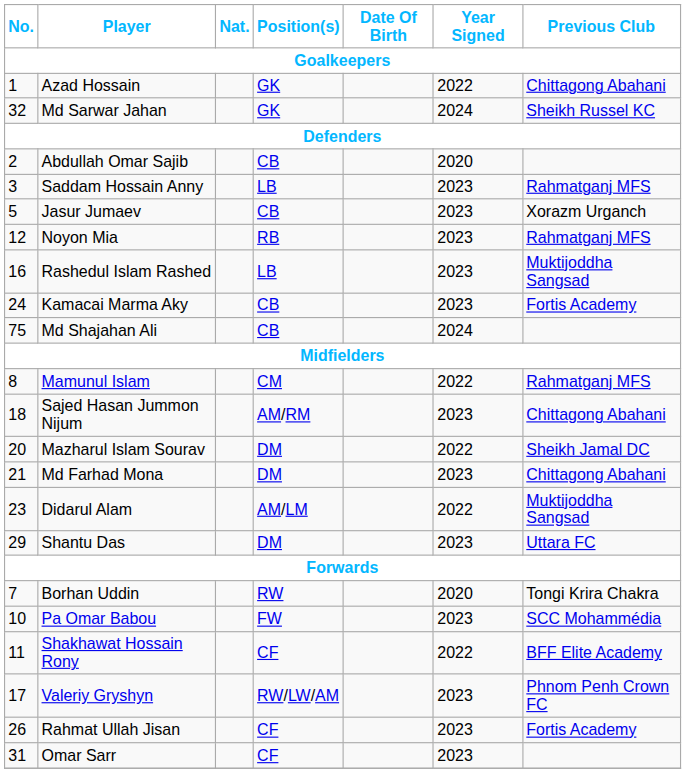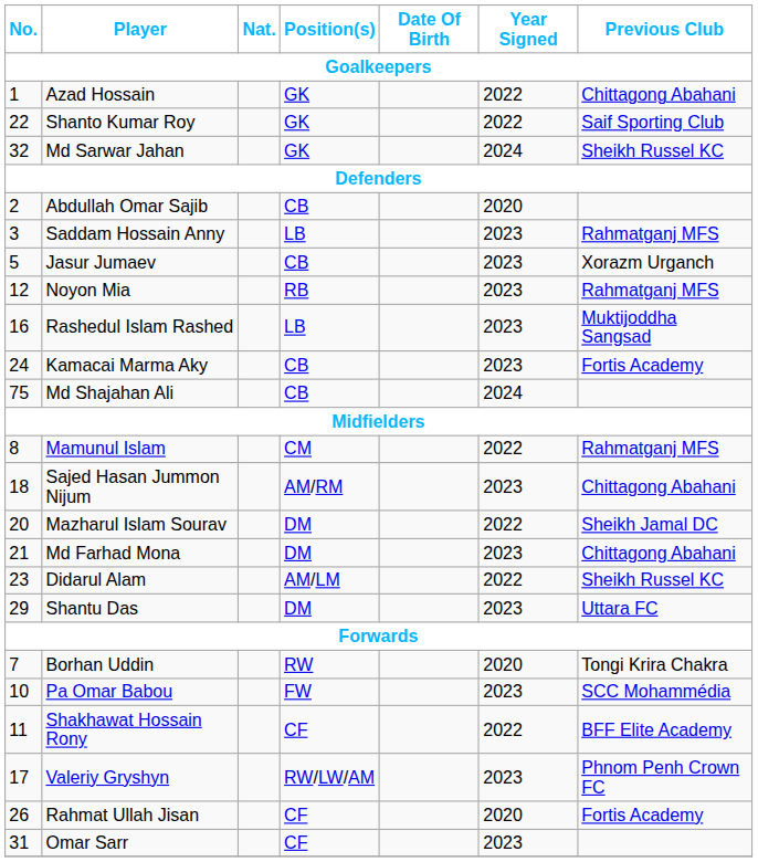 <table class="wikitable" style="text-align:left; font-size:90%;">
 <tr>
 <th style="background:#FFFFFF; color:#03b7ff; text-align:center;">No.</th>
 <th style="background:#FFFFFF; color:#03b7ff; text-align:center;">Player</th>
 <th style="background:#FFFFFF; color:#03b7ff; text-align:center;">Nat.</th>
 <th style="background:#FFFFFF; color:#03b7ff; text-align:center;">Position(s)</th>
 <th style="background:#FFFFFF; color:#03b7ff; text-align:center;">Date Of Birth</th>
 <th style="background:#FFFFFF; color:#03b7ff; text-align:center;">Year Signed</th>
 <th style="background:#FFFFFF; color:#03b7ff; text-align:center;">Previous Club</th>
 </tr>
 <tr>
 <th colspan="7" style="background:#FFFFFF; color:#03b7ff; text-align:center"><strong>Goalkeepers</strong></th>
 </tr>
 <tr>
 <td>1</td>
 <td>Azad Hossain</td>
 <td></td>
 <td><a href='#'>GK</a></td>
 <td></td>
 <td>2022</td>
 <td><a href='#'>Chittagong Abahani</a></td>
+</tr>
+<tr>
+<td>22</td>
+<td>Shanto Kumar Roy</td>
+<td></td>
+<td><a href='#'>GK</a></td>
+<td></td>
+<td>2022</td>
+<td><a href='#'>Saif Sporting Club</a></td>
 </tr>
 <tr>
 <td>32</td>
 <td>Md Sarwar Jahan</td>
 <td></td>
 <td><a href='#'>GK</a></td>
 <td></td>
 <td>2024</td>
 <td><a href='#'>Sheikh Russel KC</a></td>
 </tr>
 <tr>
 <th colspan="7" style="background:#FFFFFF; color:#03b7ff; text-align:center"><strong>Defenders</strong></th>
 </tr>
 <tr>
 <td>2</td>
 <td>Abdullah Omar Sajib</td>
 <td></td>
 <td><a href='#'>CB</a></td>
 <td></td>
 <td>2020</td>
 <td></td>
 </tr>
 <tr>
 <td>3</td>
 <td>Saddam Hossain Anny</td>
 <td></td>
 <td><a href='#'>LB</a></td>
 <td></td>
 <td>2023</td>
 <td><a href='#'>Rahmatganj MFS</a></td>
 </tr>
 <tr>
 <td>5</td>
 <td>Jasur Jumaev</td>
 <td></td>
 <td><a href='#'>CB</a></td>
 <td></td>
 <td>2023</td>
 <td> Xorazm Urganch</td>
 </tr>
 <tr>
 <td>12</td>
 <td>Noyon Mia</td>
 <td></td>
 <td><a href='#'>RB</a></td>
 <td></td>
 <td>2023</td>
 <td><a href='#'>Rahmatganj MFS</a></td>
 </tr>
 <tr>
 <td>16</td>
 <td>Rashedul Islam Rashed</td>
 <td></td>
 <td><a href='#'>LB</a></td>
 <td></td>
 <td>2023</td>
 <td><a href='#'>Muktijoddha Sangsad</a></td>
 </tr>
 <tr>
 <td>24</td>
 <td>Kamacai Marma Aky</td>
 <td></td>
 <td><a href='#'>CB</a></td>
 <td></td>
 <td>2023</td>
 <td><a href='#'>Fortis Academy</a></td>
 </tr>
 <tr>
 <td>75</td>
 <td>Md Shajahan Ali</td>
 <td></td>
 <td><a href='#'>CB</a></td>
 <td></td>
 <td>2024</td>
 <td></td>
 </tr>
 <tr>
 <th colspan="7" style="background:#FFFFFF; color:#03b7ff; text-align:center"><strong>Midfielders</strong></th>
 </tr>
 <tr>
 <td>8</td>
 <td><a href='#'>Mamunul Islam</a></td>
 <td></td>
 <td><a href='#'>CM</a></td>
 <td></td>
 <td>2022</td>
 <td><a href='#'>Rahmatganj MFS</a></td>
 </tr>
 <tr>
 <td>18</td>
 <td>Sajed Hasan Jummon Nijum</td>
 <td></td>
 <td><a href='#'>AM</a>/<a href='#'>RM</a></td>
 <td></td>
 <td>2023</td>
 <td><a href='#'>Chittagong Abahani</a></td>
 </tr>
 <tr>
 <td>20</td>
 <td>Mazharul Islam Sourav</td>
 <td></td>
 <td><a href='#'>DM</a></td>
 <td></td>
 <td>2022</td>
 <td><a href='#'>Sheikh Jamal DC</a></td>
 </tr>
 <tr>
 <td>21</td>
 <td>Md Farhad Mona</td>
 <td></td>
 <td><a href='#'>DM</a></td>
 <td></td>
 <td>2023</td>
 <td><a href='#'>Chittagong Abahani</a></td>
 </tr>
 <tr>
 <td>23</td>
 <td>Didarul Alam</td>
 <td></td>
 <td><a href='#'>AM</a>/<a href='#'>LM</a></td>
 <td></td>
 <td>2022</td>
-<td><a href='#'>Muktijoddha Sangsad</a></td>
+<td><a href='#'>Sheikh Russel KC</a></td>
 </tr>
 <tr>
 <td>29</td>
 <td>Shantu Das</td>
 <td></td>
 <td><a href='#'>DM</a></td>
 <td></td>
 <td>2023</td>
 <td><a href='#'>Uttara FC</a></td>
 </tr>
 <tr>
 <th colspan="7" style="background:#FFFFFF; color:#03b7ff; text-align:center"><strong>Forwards</strong></th>
 </tr>
 <tr>
 <td>7</td>
 <td>Borhan Uddin</td>
 <td></td>
 <td><a href='#'>RW</a></td>
 <td></td>
 <td>2020</td>
 <td>Tongi Krira Chakra</td>
 </tr>
 <tr>
 <td>10</td>
 <td><a href='#'>Pa Omar Babou</a></td>
 <td></td>
 <td><a href='#'>FW</a></td>
 <td></td>
 <td>2023</td>
 <td> <a href='#'>SCC Mohammédia</a></td>
 </tr>
 <tr>
 <td>11</td>
 <td><a href='#'>Shakhawat Hossain Rony</a></td>
 <td></td>
 <td><a href='#'>CF</a></td>
 <td></td>
 <td>2022</td>
 <td><a href='#'>BFF Elite Academy</a></td>
 </tr>
 <tr>
 <td>17</td>
 <td><a href='#'>Valeriy Gryshyn</a></td>
 <td></td>
 <td><a href='#'>RW</a>/<a href='#'>LW</a>/<a href='#'>AM</a></td>
 <td></td>
 <td>2023</td>
 <td> <a href='#'>Phnom Penh Crown FC</a></td>
 </tr>
 <tr>
 <td>26</td>
 <td>Rahmat Ullah Jisan</td>
 <td></td>
 <td><a href='#'>CF</a></td>
 <td></td>
-<td>2023</td>
+<td>2020</td>
 <td><a href='#'>Fortis Academy</a></td>
 </tr>
 <tr>
 <td>31</td>
 <td>Omar Sarr</td>
 <td></td>
 <td><a href='#'>CF</a></td>
 <td></td>
 <td>2023</td>
 <td></td>
 </tr>
 <tr>
 </tr>
 </table>
